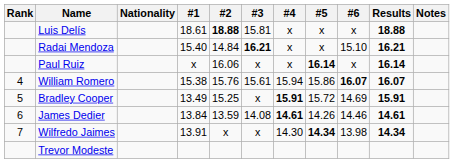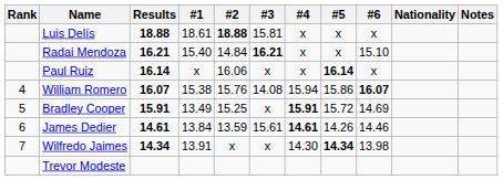 <table class="wikitable sortable" style="text-align:center;font-size:95%">
 <tr>
 <th>Rank</th>
 <th>Name</th>
-<th>Nationality</th>
+<th>Results</th>
 <th>#1</th>
 <th>#2</th>
 <th>#3</th>
 <th>#4</th>
 <th>#5</th>
 <th>#6</th>
-<th>Results</th>
+<th>Nationality</th>
 <th>Notes</th>
 </tr>
 <tr>
 <td></td>
 <td align=left><a href='#'>Luis Delís</a></td>
-<td align=left></td>
+<td><strong>18.88</strong></td>
 <td>18.61</td>
 <td><strong>18.88</strong></td>
 <td>15.81</td>
 <td>x</td>
 <td>x</td>
 <td>x</td>
-<td><strong>18.88</strong></td>
+<td align=left></td>
 <td></td>
 </tr>
 <tr>
 <td></td>
 <td align=left><a href='#'>Radai Mendoza</a></td>
-<td align=left></td>
+<td><strong>16.21</strong></td>
 <td>15.40</td>
 <td>14.84</td>
 <td><strong>16.21</strong></td>
 <td>x</td>
 <td>x</td>
 <td>15.10</td>
-<td><strong>16.21</strong></td>
+<td align=left></td>
 <td></td>
 </tr>
 <tr>
 <td></td>
 <td align=left><a href='#'>Paul Ruiz</a></td>
-<td align=left></td>
+<td><strong>16.14</strong></td>
 <td>x</td>
 <td>16.06</td>
 <td>x</td>
 <td>x</td>
 <td><strong>16.14</strong></td>
 <td>x</td>
-<td><strong>16.14</strong></td>
+<td align=left></td>
 <td></td>
 </tr>
 <tr>
 <td>4</td>
 <td align=left><a href='#'>William Romero</a></td>
-<td align=left></td>
+<td><strong>16.07</strong></td>
 <td>15.38</td>
 <td>15.76</td>
-<td>15.61</td>
+<td>14.08</td>
 <td>15.94</td>
 <td>15.86</td>
 <td><strong>16.07</strong></td>
-<td><strong>16.07</strong></td>
+<td align=left></td>
 <td></td>
 </tr>
 <tr>
 <td>5</td>
 <td align=left><a href='#'>Bradley Cooper</a></td>
-<td align=left></td>
+<td><strong>15.91</strong></td>
 <td>13.49</td>
 <td>15.25</td>
 <td>x</td>
 <td><strong>15.91</strong></td>
 <td>15.72</td>
 <td>14.69</td>
-<td><strong>15.91</strong></td>
+<td align=left></td>
 <td></td>
 </tr>
 <tr>
 <td>6</td>
 <td align=left><a href='#'>James Dedier</a></td>
-<td align=left></td>
+<td><strong>14.61</strong></td>
 <td>13.84</td>
 <td>13.59</td>
-<td>14.08</td>
+<td>15.61</td>
 <td><strong>14.61</strong></td>
 <td>14.26</td>
 <td>14.46</td>
-<td><strong>14.61</strong></td>
+<td align=left></td>
 <td></td>
 </tr>
 <tr>
 <td>7</td>
 <td align=left><a href='#'>Wilfredo Jaimes</a></td>
-<td align=left></td>
+<td><strong>14.34</strong></td>
 <td>13.91</td>
 <td>x</td>
 <td>x</td>
 <td>14.30</td>
 <td><strong>14.34</strong></td>
 <td>13.98</td>
-<td><strong>14.34</strong></td>
+<td align=left></td>
 <td></td>
 </tr>
 <tr>
 <td></td>
 <td align=left><a href='#'>Trevor Modeste</a></td>
-<td align=left></td>
 <td></td>
 <td></td>
 <td></td>
 <td></td>
 <td></td>
 <td></td>
 <td></td>
+<td align=left></td>
 <td></td>
 </tr>
 </table>
